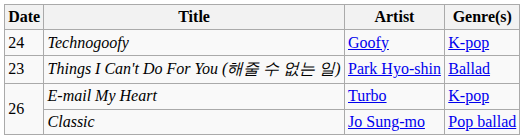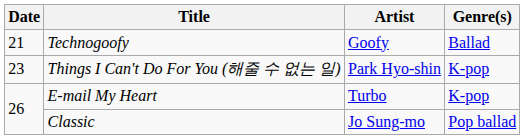 <table class="wikitable" style="text-align: left;">
 <tr>
 <th>Date</th>
 <th>Title</th>
 <th>Artist</th>
 <th>Genre(s)</th>
 </tr>
 <tr>
-<td>24</td>
+<td>21</td>
 <td><em>Technogoofy</em></td>
 <td><a href='#'>Goofy</a></td>
-<td><a href='#'>K-pop</a></td>
+<td><a href='#'>Ballad</a></td>
 </tr>
 <tr>
 <td>23</td>
 <td><em>Things I Can't Do For You (해줄 수 없는 일)</em></td>
 <td><a href='#'>Park Hyo-shin</a></td>
-<td><a href='#'>Ballad</a></td>
+<td><a href='#'>K-pop</a></td>
 </tr>
 <tr>
 <td rowspan="2">26</td>
 <td><em>E-mail My Heart</em></td>
 <td><a href='#'>Turbo</a></td>
 <td><a href='#'>K-pop</a></td>
 </tr>
 <tr>
 <td><em>Classic</em></td>
 <td><a href='#'>Jo Sung-mo</a></td>
 <td><a href='#'>Pop ballad</a></td>
 </tr>
 <tr>
 </tr>
 </table>
